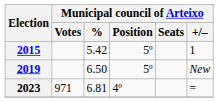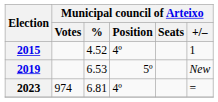 <table class=wikitable style="margin:1em auto;">
 <tr>
 <th rowspan=2>Election</th>
 <th colspan=5>Municipal council of <a href='#'>Arteixo</a></th>
 </tr>
 <tr>
 <th>Votes</th>
 <th>%</th>
 <th>Position</th>
 <th>Seats</th>
 <th>+/–</th>
 </tr>
 <tr>
 <th><a href='#'>2015</a></th>
 <td align="right"></td>
-<td align="right">5.42</td>
-<td align="right">5º</td>
+<td align="right">4.52</td>
+<td>4º</td>
 <td></td>
 <td>1</td>
 </tr>
 <tr>
 <th><a href='#'>2019</a></th>
 <td align="right"></td>
-<td align="right">6.50</td>
+<td align="right">6.53</td>
 <td align="right">5º</td>
 <td></td>
 <td><em>New</em></td>
 </tr>
 <tr>
 <th>2023</th>
-<td>971</td>
+<td>974</td>
 <td>6.81</td>
 <td>4º</td>
 <td></td>
 <td>=</td>
 </tr>
 <tr>
 </tr>
 </table>
